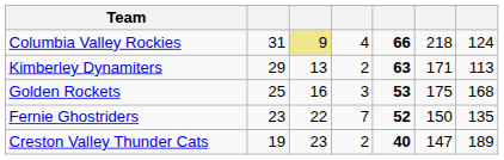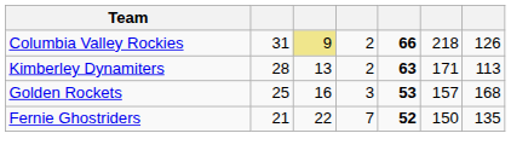 <table class="wikitable sortable" style="text-align: right">
 <tr>
 <th style="width:15em">Team</th>
 <th style="width:2.2em"></th>
 <th style="width:2.2em"></th>
 <th style="width:2.2em"></th>
 <th style="width:2.2em"></th>
 <th style="width:2.2em"></th>
 <th style="width:2.2em"></th>
 </tr>
 <tr>
 <td align="left"><a href='#'>Columbia Valley Rockies</a></td>
 <td>31</td>
 <td style="background: khaki;">9</td>
-<td>4</td>
+<td>2</td>
 <td><strong>66</strong></td>
 <td>218</td>
-<td>124</td>
+<td>126</td>
 </tr>
 <tr>
 <td align="left"><a href='#'>Kimberley Dynamiters</a></td>
-<td>29</td>
+<td>28</td>
 <td>13</td>
 <td>2</td>
 <td><strong>63</strong></td>
 <td>171</td>
 <td>113</td>
 </tr>
 <tr>
 <td align="left"><a href='#'>Golden Rockets</a></td>
 <td>25</td>
 <td>16</td>
 <td>3</td>
 <td><strong>53</strong></td>
-<td>175</td>
+<td>157</td>
 <td>168</td>
 </tr>
 <tr>
 <td align="left"><a href='#'>Fernie Ghostriders</a></td>
-<td>23</td>
+<td>21</td>
 <td>22</td>
 <td>7</td>
 <td><strong>52</strong></td>
 <td>150</td>
 <td>135</td>
 </tr>
-<tr>
-<td align="left"><a href='#'>Creston Valley Thunder Cats</a></td>
-<td>19</td>
-<td>23</td>
-<td>2</td>
-<td><strong>40</strong></td>
-<td>147</td>
-<td>189</td>
-</tr>
 </table>
